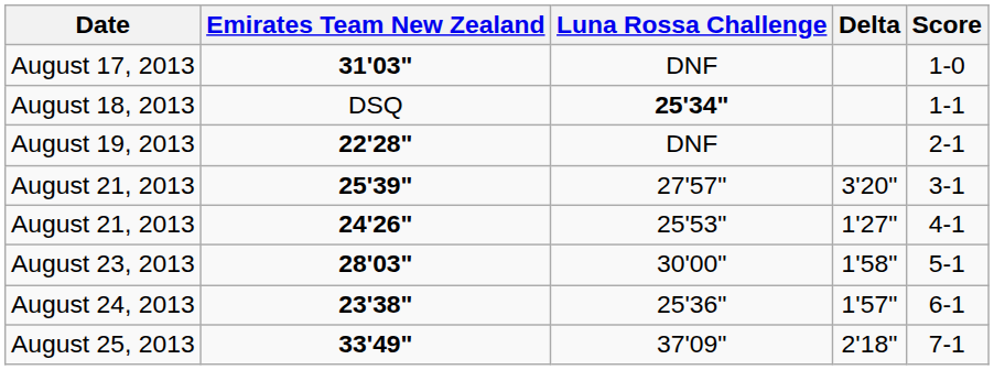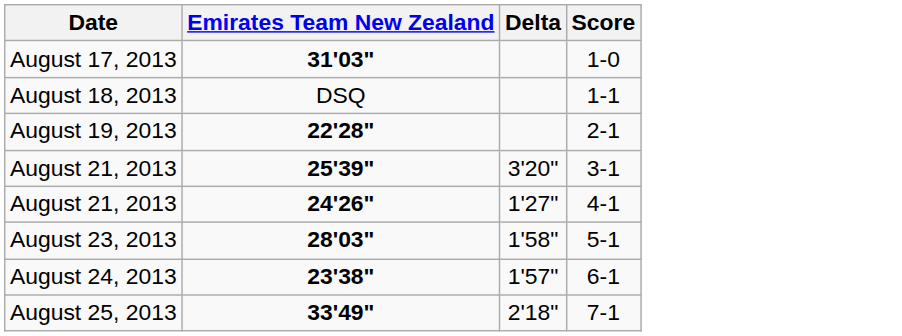 <table class="wikitable" style=text-align:center>
 <tr>
 <th>Date</th>
 <th> <a href='#'>Emirates Team New Zealand</a></th>
-<th> <a href='#'>Luna Rossa Challenge</a></th>
 <th>Delta</th>
 <th>Score</th>
 </tr>
 <tr>
 <td>August 17, 2013</td>
 <td><strong>31'03"</strong></td>
-<td>DNF</td>
 <td></td>
 <td>1-0</td>
 </tr>
 <tr>
 <td>August 18, 2013</td>
 <td>DSQ</td>
-<td><strong>25'34"</strong></td>
 <td></td>
 <td>1-1</td>
 </tr>
 <tr>
 <td>August 19, 2013</td>
 <td><strong>22'28"</strong></td>
-<td>DNF</td>
 <td></td>
 <td>2-1</td>
 </tr>
 <tr>
 <td>August 21, 2013</td>
 <td><strong>25'39"</strong></td>
-<td>27'57"</td>
 <td>3'20"</td>
 <td>3-1</td>
 </tr>
 <tr>
 <td>August 21, 2013</td>
 <td><strong>24'26"</strong></td>
-<td>25'53"</td>
 <td>1'27"</td>
 <td>4-1</td>
 </tr>
 <tr>
 <td>August 23, 2013</td>
 <td><strong>28'03"</strong></td>
-<td>30'00"</td>
 <td>1'58"</td>
 <td>5-1</td>
 </tr>
 <tr>
 <td>August 24, 2013</td>
 <td><strong>23'38"</strong></td>
-<td>25'36"</td>
 <td>1'57"</td>
 <td>6-1</td>
 </tr>
 <tr>
 <td>August 25, 2013</td>
 <td><strong>33'49"</strong></td>
-<td>37'09"</td>
 <td>2'18"</td>
 <td>7-1</td>
 </tr>
 </table>
